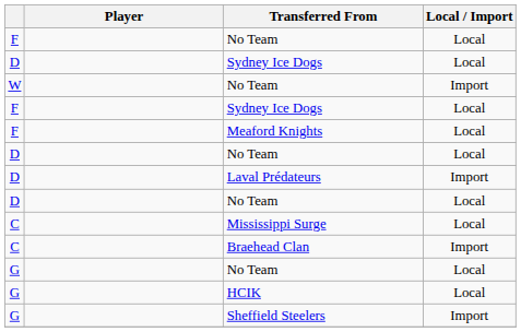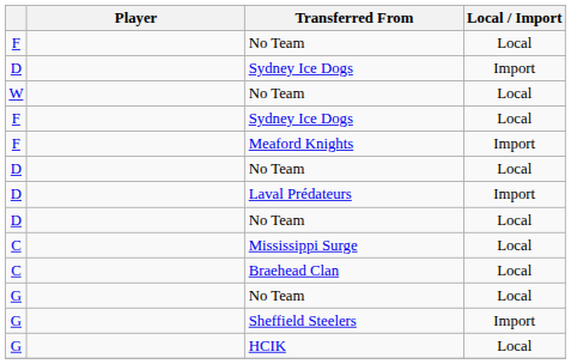 <table class="wikitable plainrowheaders sortable" style="font-size:95%; text-align: center">
 <tr>
 <th></th>
 <th scope="col" style="width:210px;">Player</th>
 <th scope="col" style="width:210px;">Transferred From</th>
 <th>Local / Import</th>
 </tr>
 <tr>
 <td><a href='#'>F</a></td>
 <td align="left">  </td>
 <td align="left">No Team</td>
 <td>Local</td>
 </tr>
 <tr>
 <td><a href='#'>D</a></td>
 <td align="left">  </td>
 <td align="left">  <a href='#'>Sydney Ice Dogs</a></td>
-<td>Local</td>
+<td>Import</td>
 </tr>
 <tr>
 <td><a href='#'>W</a></td>
 <td align="left">  </td>
 <td align="left">No Team</td>
-<td>Import</td>
+<td>Local</td>
 </tr>
 <tr>
 <td><a href='#'>F</a></td>
 <td align="left">  </td>
 <td align="left">  <a href='#'>Sydney Ice Dogs</a></td>
 <td>Local</td>
 </tr>
 <tr>
 <td><a href='#'>F</a></td>
 <td align="left">  </td>
 <td align="left">  <a href='#'>Meaford Knights</a></td>
-<td>Local</td>
+<td>Import</td>
 </tr>
 <tr>
 <td><a href='#'>D</a></td>
 <td align="left">  </td>
 <td align="left">No Team</td>
 <td>Local</td>
 </tr>
 <tr>
 <td><a href='#'>D</a></td>
 <td align="left">  </td>
 <td align="left">  <a href='#'>Laval Prédateurs</a></td>
 <td>Import</td>
 </tr>
 <tr>
 <td><a href='#'>D</a></td>
 <td align="left">  </td>
 <td align="left">No Team</td>
 <td>Local</td>
 </tr>
 <tr>
 <td><a href='#'>C</a></td>
 <td align="left">  </td>
 <td align="left">  <a href='#'>Mississippi Surge</a></td>
 <td>Local</td>
 </tr>
 <tr>
 <td><a href='#'>C</a></td>
 <td align="left">  </td>
 <td align="left"><a href='#'>Braehead Clan</a></td>
-<td>Import</td>
+<td>Local</td>
 </tr>
 <tr>
 <td><a href='#'>G</a></td>
 <td align="left">  </td>
 <td align="left">No Team</td>
 <td>Local</td>
 </tr>
 <tr>
 <td><a href='#'>G</a></td>
 <td align="left">  </td>
+<td align="left"><a href='#'>Sheffield Steelers</a></td>
+<td>Import</td>
+</tr>
+<tr>
+<td><a href='#'>G</a></td>
+<td align="left">  </td>
 <td align="left">  <a href='#'>HCIK</a></td>
 <td>Local</td>
 </tr>
 <tr>
-<td><a href='#'>G</a></td>
-<td align="left">  </td>
-<td align="left"><a href='#'>Sheffield Steelers</a></td>
-<td>Import</td>
-</tr>
-<tr>
 </tr>
 </table>
